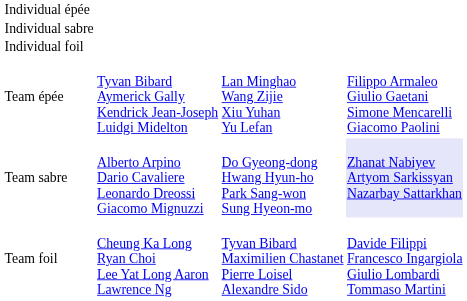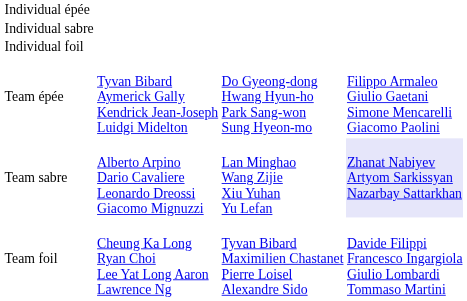 <table>
 <tr>
 <td rowspan=2>Individual épée<br></td>
 <td rowspan=2></td>
 <td rowspan=2></td>
 <td></td>
 </tr>
 <tr>
 <td></td>
 </tr>
 <tr>
 <td rowspan=2>Individual sabre<br></td>
 <td rowspan=2></td>
 <td rowspan=2></td>
 <td></td>
 </tr>
 <tr>
 <td></td>
 </tr>
 <tr>
 <td rowspan=2>Individual foil<br></td>
 <td rowspan=2></td>
 <td rowspan=2></td>
 <td></td>
 </tr>
 <tr>
 <td></td>
 </tr>
 <tr>
 <td>Team épée<br></td>
 <td><br><a href='#'>Tyvan Bibard</a><br><a href='#'>Aymerick Gally</a><br><a href='#'>Kendrick Jean-Joseph</a><br><a href='#'>Luidgi Midelton</a></td>
-<td><br><a href='#'>Lan Minghao</a><br><a href='#'>Wang Zijie</a><br><a href='#'>Xiu Yuhan</a><br><a href='#'>Yu Lefan</a></td>
+<td><br><a href='#'>Do Gyeong-dong</a><br><a href='#'>Hwang Hyun-ho</a><br><a href='#'>Park Sang-won</a><br><a href='#'>Sung Hyeon-mo</a></td>
 <td><br><a href='#'>Filippo Armaleo</a><br><a href='#'>Giulio Gaetani</a><br><a href='#'>Simone Mencarelli</a><br><a href='#'>Giacomo Paolini</a></td>
 </tr>
 <tr>
 <td>Team sabre<br></td>
 <td><br><a href='#'>Alberto Arpino</a><br><a href='#'>Dario Cavaliere</a><br><a href='#'>Leonardo Dreossi</a><br><a href='#'>Giacomo Mignuzzi</a></td>
-<td><br><a href='#'>Do Gyeong-dong</a><br><a href='#'>Hwang Hyun-ho</a><br><a href='#'>Park Sang-won</a><br><a href='#'>Sung Hyeon-mo</a></td>
+<td><br><a href='#'>Lan Minghao</a><br><a href='#'>Wang Zijie</a><br><a href='#'>Xiu Yuhan</a><br><a href='#'>Yu Lefan</a></td>
 <td valign=top style="background: lavender;"><br><a href='#'>Zhanat Nabiyev</a><br><a href='#'>Artyom Sarkissyan</a><br><a href='#'>Nazarbay Sattarkhan</a></td>
 </tr>
 <tr>
 <td>Team foil<br></td>
 <td><br><a href='#'>Cheung Ka Long</a><br><a href='#'>Ryan Choi</a><br><a href='#'>Lee Yat Long Aaron</a><br><a href='#'>Lawrence Ng</a></td>
 <td><br><a href='#'>Tyvan Bibard</a><br><a href='#'>Maximilien Chastanet</a><br><a href='#'>Pierre Loisel</a><br><a href='#'>Alexandre Sido</a></td>
 <td><br><a href='#'>Davide Filippi</a><br><a href='#'>Francesco Ingargiola</a><br><a href='#'>Giulio Lombardi</a><br><a href='#'>Tommaso Martini</a></td>
 </tr>
 </table>
